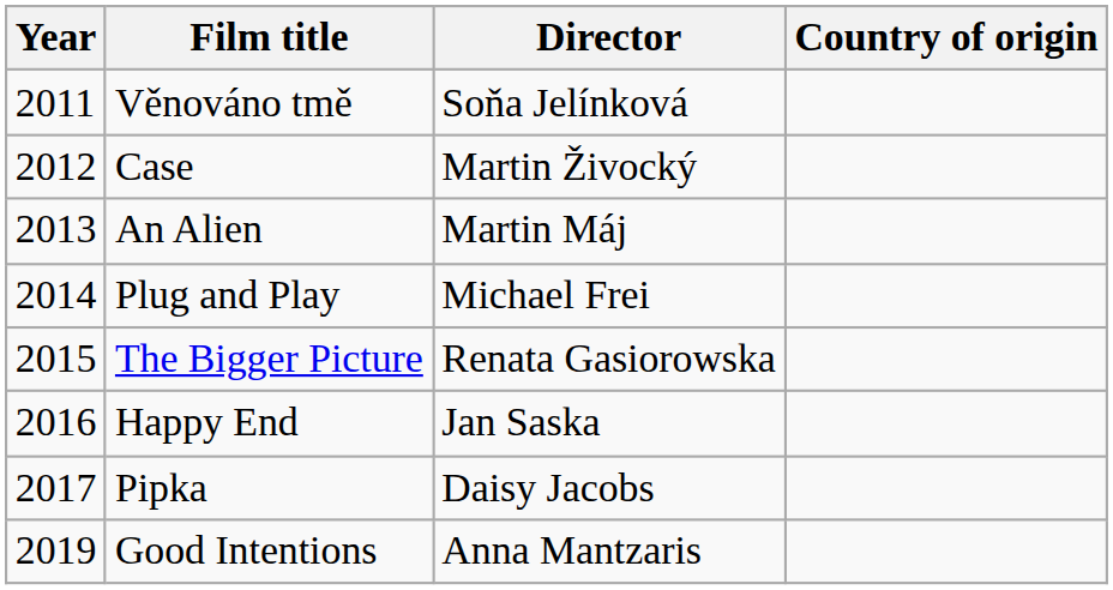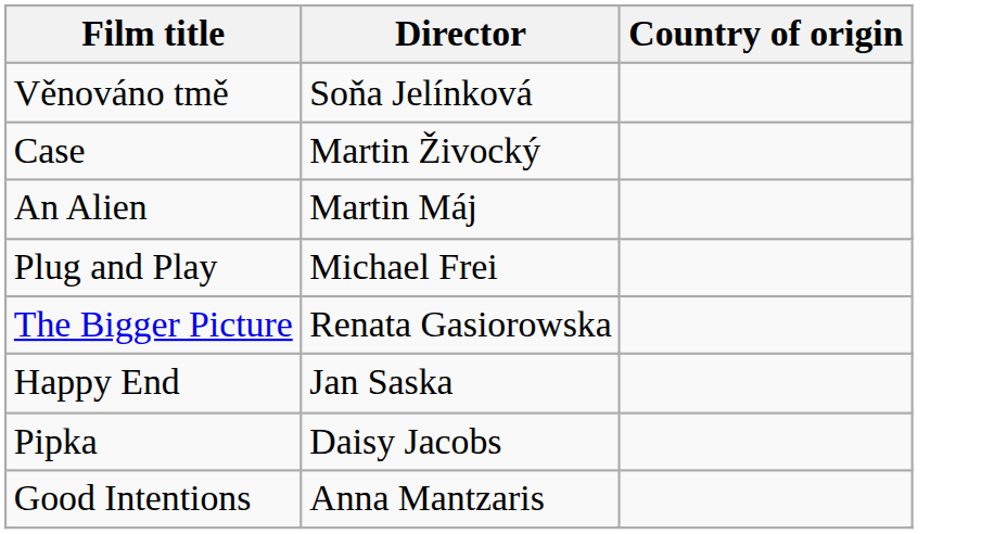 <table class="wikitable sortable">
 <tr>
-<th>Year</th>
 <th>Film title</th>
 <th>Director</th>
 <th>Country of origin</th>
 </tr>
 <tr>
-<td>2011</td>
 <td>Věnováno tmě</td>
 <td>Soňa Jelínková</td>
 <td></td>
 </tr>
 <tr>
-<td>2012</td>
 <td>Case</td>
 <td>Martin Živocký</td>
 <td></td>
 </tr>
 <tr>
-<td>2013</td>
 <td>An Alien</td>
 <td>Martin Máj</td>
 <td></td>
 </tr>
 <tr>
-<td>2014</td>
 <td>Plug and Play</td>
 <td>Michael Frei</td>
 <td></td>
 </tr>
 <tr>
-<td>2015</td>
 <td><a href='#'>The Bigger Picture</a></td>
 <td>Renata Gasiorowska</td>
 <td></td>
 </tr>
 <tr>
-<td>2016</td>
 <td>Happy End</td>
 <td>Jan Saska</td>
 <td></td>
 </tr>
 <tr>
-<td>2017</td>
 <td>Pipka</td>
 <td>Daisy Jacobs</td>
 <td></td>
 </tr>
 <tr>
-<td>2019</td>
 <td>Good Intentions</td>
 <td>Anna Mantzaris</td>
 <td></td>
 </tr>
 </table>
